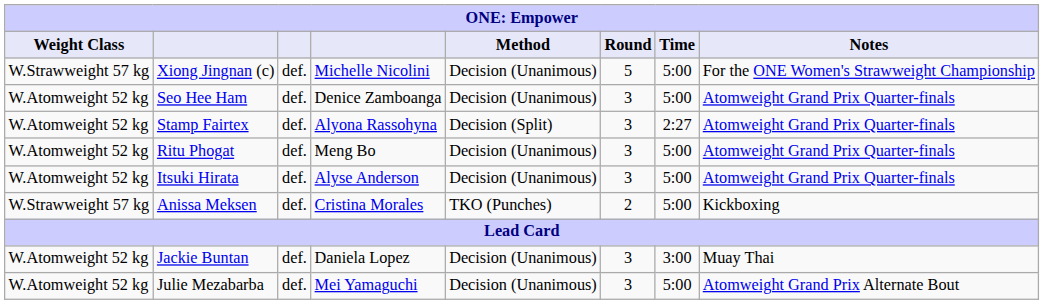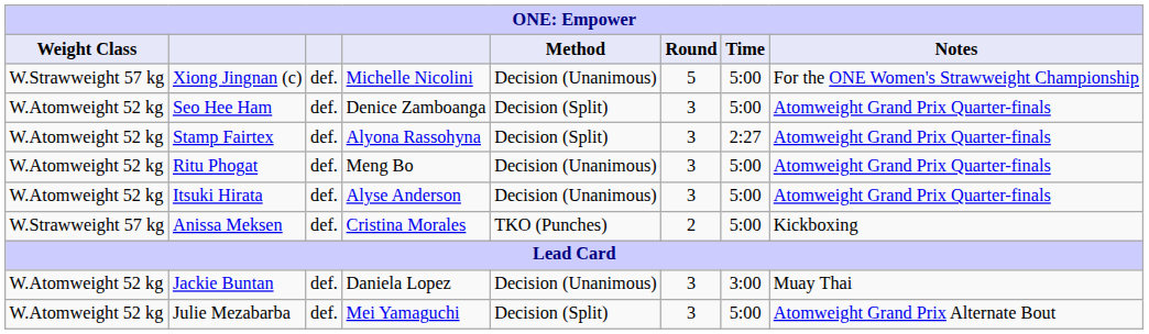 <table class="wikitable" style="font-size: 80%;">
 <tr>
 <th colspan="8" style="background-color: #ccf; color: #000080; text-align: center;"><strong>ONE: Empower</strong></th>
 </tr>
 <tr>
 <th colspan="1" style="background-color: #E6E8FA; color: #000000; text-align: center;">Weight Class</th>
 <th colspan="1" style="background-color: #E6E8FA; color: #000000; text-align: center;"></th>
 <th colspan="1" style="background-color: #E6E8FA; color: #000000; text-align: center;"></th>
 <th colspan="1" style="background-color: #E6E8FA; color: #000000; text-align: center;"></th>
 <th colspan="1" style="background-color: #E6E8FA; color: #000000; text-align: center;">Method</th>
 <th colspan="1" style="background-color: #E6E8FA; color: #000000; text-align: center;">Round</th>
 <th colspan="1" style="background-color: #E6E8FA; color: #000000; text-align: center;">Time</th>
 <th colspan="1" style="background-color: #E6E8FA; color: #000000; text-align: center;">Notes</th>
 </tr>
 <tr>
 <td>W.Strawweight 57 kg</td>
 <td> <a href='#'>Xiong Jingnan</a> (c)</td>
 <td>def.</td>
 <td> <a href='#'>Michelle Nicolini</a></td>
 <td>Decision (Unanimous)</td>
 <td align=center>5</td>
 <td align=center>5:00</td>
 <td>For the <a href='#'>ONE Women's Strawweight Championship</a></td>
 </tr>
 <tr>
 <td>W.Atomweight 52 kg</td>
 <td> <a href='#'>Seo Hee Ham</a></td>
 <td>def.</td>
 <td> Denice Zamboanga</td>
-<td>Decision (Unanimous)</td>
+<td>Decision (Split)</td>
 <td align=center>3</td>
 <td align=center>5:00</td>
 <td><a href='#'>Atomweight Grand Prix Quarter-finals</a></td>
 </tr>
 <tr>
 <td>W.Atomweight 52 kg</td>
 <td> <a href='#'>Stamp Fairtex</a></td>
 <td>def.</td>
 <td> <a href='#'>Alyona Rassohyna</a></td>
 <td>Decision (Split)</td>
 <td align=center>3</td>
 <td align=center>2:27</td>
 <td><a href='#'>Atomweight Grand Prix Quarter-finals</a></td>
 </tr>
 <tr>
 <td>W.Atomweight 52 kg</td>
 <td> <a href='#'>Ritu Phogat</a></td>
 <td>def.</td>
 <td> Meng Bo</td>
 <td>Decision (Unanimous)</td>
 <td align=center>3</td>
 <td align=center>5:00</td>
 <td><a href='#'>Atomweight Grand Prix Quarter-finals</a></td>
 </tr>
 <tr>
 <td>W.Atomweight 52 kg</td>
 <td> <a href='#'>Itsuki Hirata</a></td>
 <td>def.</td>
 <td> <a href='#'>Alyse Anderson</a></td>
 <td>Decision (Unanimous)</td>
 <td align=center>3</td>
 <td align=center>5:00</td>
 <td><a href='#'>Atomweight Grand Prix Quarter-finals</a></td>
 </tr>
 <tr>
 <td>W.Strawweight 57 kg</td>
 <td> <a href='#'>Anissa Meksen</a></td>
 <td>def.</td>
 <td> <a href='#'>Cristina Morales</a></td>
 <td>TKO (Punches)</td>
 <td align=center>2</td>
 <td align=center>5:00</td>
 <td>Kickboxing</td>
 </tr>
 <tr>
 <th colspan="8" style="background-color: #ccf; color: #000080; text-align: center;"><strong>Lead Card</strong></th>
 </tr>
 <tr>
 <td>W.Atomweight 52 kg</td>
 <td> <a href='#'>Jackie Buntan</a></td>
 <td>def.</td>
 <td> Daniela Lopez</td>
 <td>Decision (Unanimous)</td>
 <td align=center>3</td>
 <td align=center>3:00</td>
 <td>Muay Thai</td>
 </tr>
 <tr>
 <td>W.Atomweight 52 kg</td>
 <td> Julie Mezabarba</td>
 <td>def.</td>
 <td> <a href='#'>Mei Yamaguchi</a></td>
-<td>Decision (Unanimous)</td>
+<td>Decision (Split)</td>
 <td align=center>3</td>
 <td align=center>5:00</td>
 <td><a href='#'>Atomweight Grand Prix</a> Alternate Bout</td>
 </tr>
 </table>
